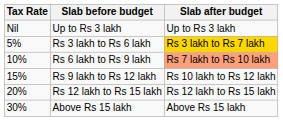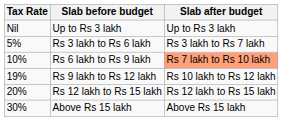 <table class="wikitable">
 <tr>
 <th>Tax Rate</th>
 <th>Slab before budget</th>
 <th>Slab after budget</th>
 </tr>
 <tr>
 <td>Nil</td>
 <td>Up to Rs 3 lakh</td>
 <td>Up to Rs 3 lakh</td>
 </tr>
 <tr>
 <td>5%</td>
 <td>Rs 3 lakh to Rs 6 lakh</td>
-<td style="background: gold;">Rs 3 lakh to Rs 7 lakh</td>
+<td>Rs 3 lakh to Rs 7 lakh</td>
 </tr>
 <tr>
 <td>10%</td>
 <td>Rs 6 lakh to Rs 9 lakh</td>
 <td style="background: lightsalmon;">Rs 7 lakh to Rs 10 lakh</td>
 </tr>
 <tr>
-<td>15%</td>
+<td>19%</td>
 <td>Rs 9 lakh to Rs 12 lakh</td>
 <td>Rs 10 lakh to Rs 12 lakh</td>
 </tr>
 <tr>
 <td>20%</td>
 <td>Rs 12 lakh to Rs 15 lakh</td>
 <td>Rs 12 lakh to Rs 15 lakh</td>
 </tr>
 <tr>
 <td>30%</td>
 <td>Above Rs 15 lakh</td>
 <td>Above Rs 15 lakh</td>
 </tr>
 </table>
